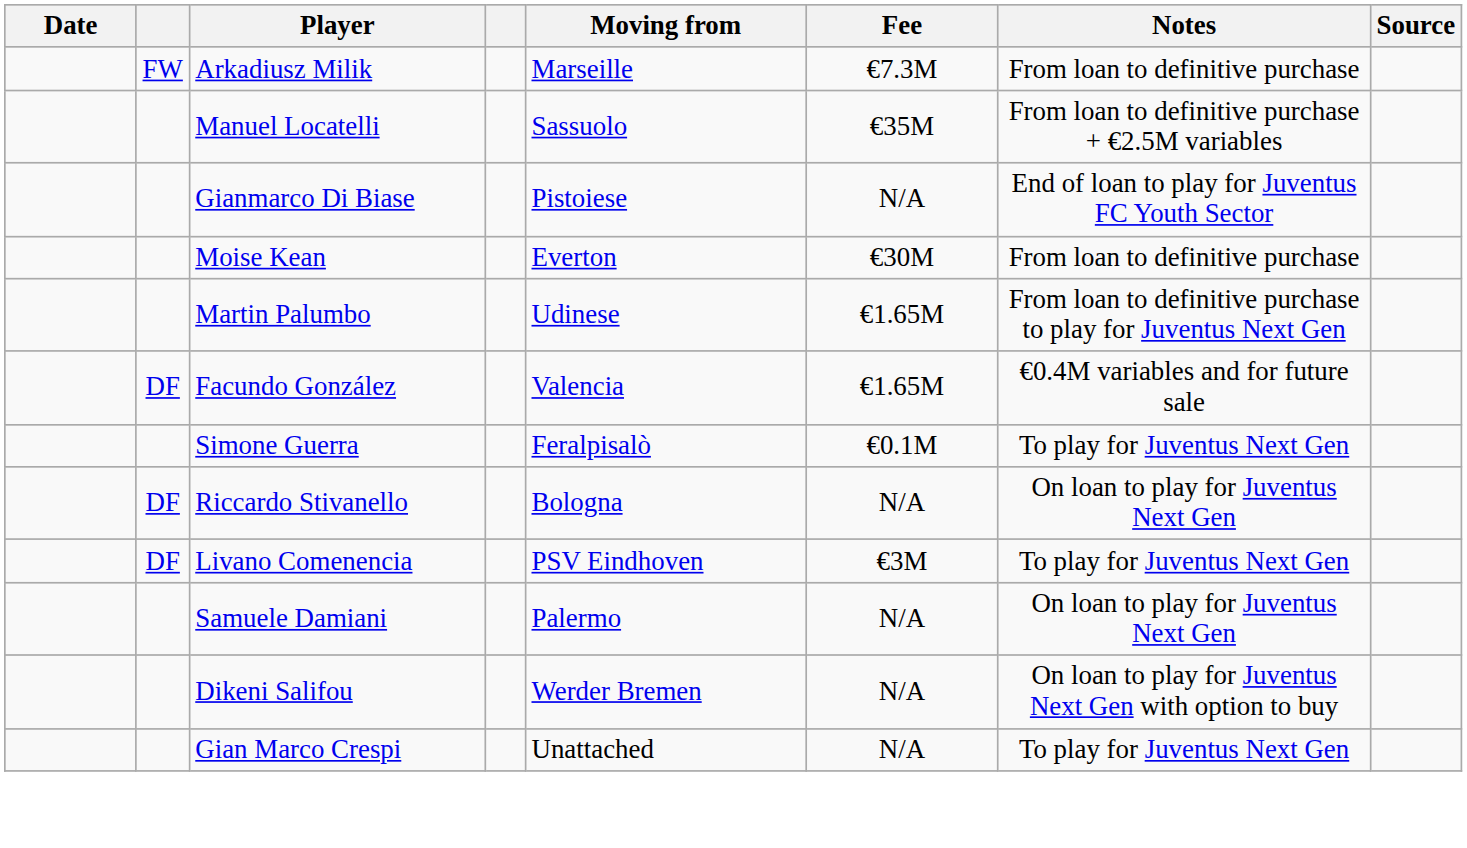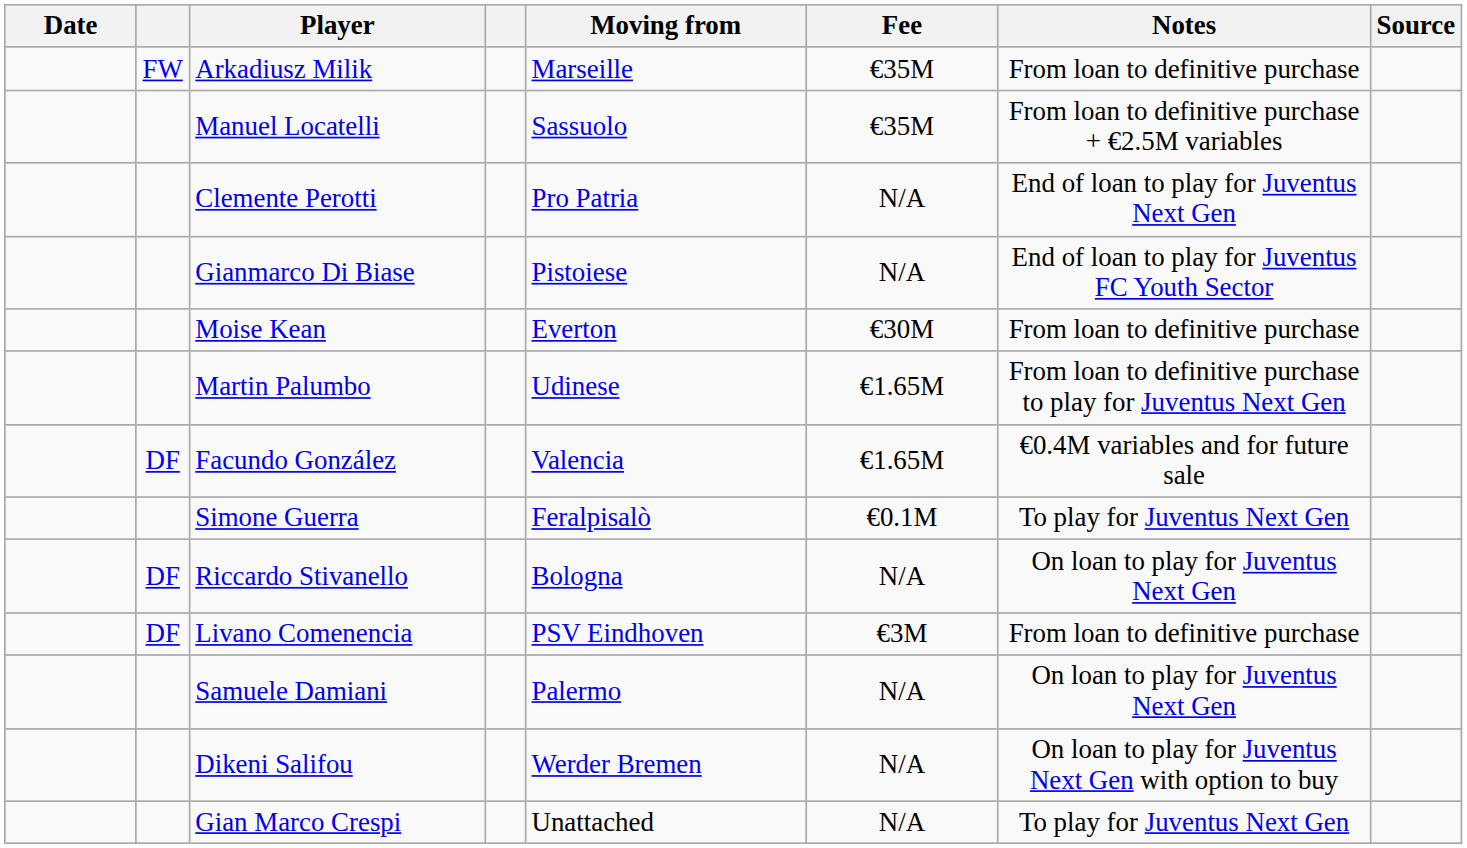 <table class="wikitable sortable">
 <tr>
 <th style="width:80px;">Date</th>
 <th style="width:20px;"></th>
 <th style="width:190px;">Player</th>
 <th style="width:20px;"></th>
 <th style="width:180px;">Moving from</th>
 <th style="width:120px;" class="unsortable">Fee</th>
 <th style="width:250px;" class="unsortable">Notes</th>
 <th style="width:20px;">Source</th>
 </tr>
 <tr>
 <td></td>
 <td align="center"><a href='#'>FW</a></td>
 <td> <a href='#'>Arkadiusz Milik</a></td>
 <td align="center"></td>
 <td> <a href='#'>Marseille</a></td>
-<td align="center">€7.3M</td>
+<td align="center">€35M</td>
 <td align="center">From loan to definitive purchase</td>
 <td></td>
 </tr>
 <tr>
 <td></td>
 <td align=center></td>
 <td> <a href='#'>Manuel Locatelli</a></td>
 <td align=center></td>
 <td align=left> <a href='#'>Sassuolo</a></td>
 <td align="center">€35M</td>
 <td align=center>From loan to definitive purchase + €2.5M variables</td>
+<td></td>
+</tr>
+<tr>
+<td></td>
+<td align="center"></td>
+<td> <a href='#'>Clemente Perotti</a></td>
+<td align="center"></td>
+<td> <a href='#'>Pro Patria</a></td>
+<td align="center">N/A</td>
+<td align="center">End of loan to play for <a href='#'>Juventus Next Gen</a></td>
 <td></td>
 </tr>
 <tr>
 <td></td>
 <td align="center"></td>
 <td> <a href='#'>Gianmarco Di Biase</a></td>
 <td align="center"></td>
 <td> <a href='#'>Pistoiese</a></td>
 <td align="center">N/A</td>
 <td align="center">End of loan to play for <a href='#'>Juventus FC Youth Sector</a></td>
 <td></td>
 </tr>
 <tr>
 <td></td>
 <td align=center></td>
 <td> <a href='#'>Moise Kean</a></td>
 <td align="center"></td>
 <td align=left> <a href='#'>Everton</a></td>
 <td align="center">€30M</td>
 <td align=center>From loan to definitive purchase</td>
 <td></td>
 </tr>
 <tr>
 <td></td>
 <td align=center></td>
 <td> <a href='#'>Martin Palumbo</a></td>
 <td align=center></td>
 <td align=left> <a href='#'>Udinese</a></td>
 <td align="center">€1.65M</td>
 <td align=center>From loan to definitive purchase to play for <a href='#'>Juventus Next Gen</a></td>
 <td></td>
 </tr>
 <tr>
 <td></td>
 <td align="center"><a href='#'>DF</a></td>
 <td> <a href='#'>Facundo González</a></td>
 <td align="center"></td>
 <td> <a href='#'>Valencia</a></td>
 <td align="center">€1.65M</td>
 <td align="center">€0.4M variables and for future sale</td>
 <td></td>
 </tr>
 <tr>
 <td></td>
 <td align="center"></td>
 <td> <a href='#'>Simone Guerra</a></td>
 <td align="center"></td>
 <td> <a href='#'>Feralpisalò</a></td>
 <td align="center">€0.1M</td>
 <td align="center">To play for <a href='#'>Juventus Next Gen</a></td>
 <td></td>
 </tr>
 <tr>
 <td></td>
 <td align="center"><a href='#'>DF</a></td>
 <td> <a href='#'>Riccardo Stivanello</a></td>
 <td align="center"></td>
 <td> <a href='#'>Bologna</a></td>
 <td align="center">N/A</td>
 <td align="center">On loan to play for <a href='#'>Juventus Next Gen</a></td>
 <td></td>
 </tr>
 <tr>
 <td></td>
 <td align="center"><a href='#'>DF</a></td>
 <td> <a href='#'>Livano Comenencia</a></td>
 <td align="center"></td>
 <td> <a href='#'>PSV Eindhoven</a></td>
 <td align="center">€3M</td>
-<td align="center">To play for <a href='#'>Juventus Next Gen</a></td>
+<td align=center>From loan to definitive purchase</td>
 <td></td>
 </tr>
 <tr>
 <td></td>
 <td align="center"></td>
 <td> <a href='#'>Samuele Damiani</a></td>
 <td align="center"></td>
 <td> <a href='#'>Palermo</a></td>
 <td align="center">N/A</td>
 <td align="center">On loan to play for <a href='#'>Juventus Next Gen</a></td>
 <td></td>
 </tr>
 <tr>
 <td></td>
 <td align="center"></td>
 <td> <a href='#'>Dikeni Salifou</a></td>
 <td align="center"></td>
 <td> <a href='#'>Werder Bremen</a></td>
 <td align="center">N/A</td>
 <td align="center">On loan to play for <a href='#'>Juventus Next Gen</a> with option to buy</td>
 <td></td>
 </tr>
 <tr>
 <td></td>
 <td align="center"></td>
 <td> <a href='#'>Gian Marco Crespi</a></td>
 <td align="center"></td>
 <td>Unattached</td>
 <td align="center">N/A</td>
 <td align="center">To play for <a href='#'>Juventus Next Gen</a></td>
 <td></td>
 </tr>
 </table>
